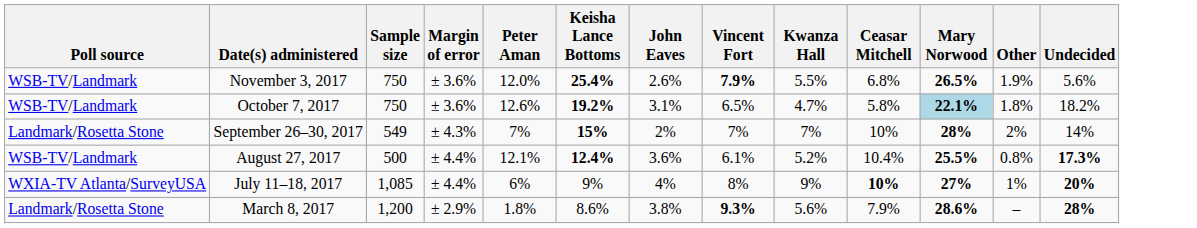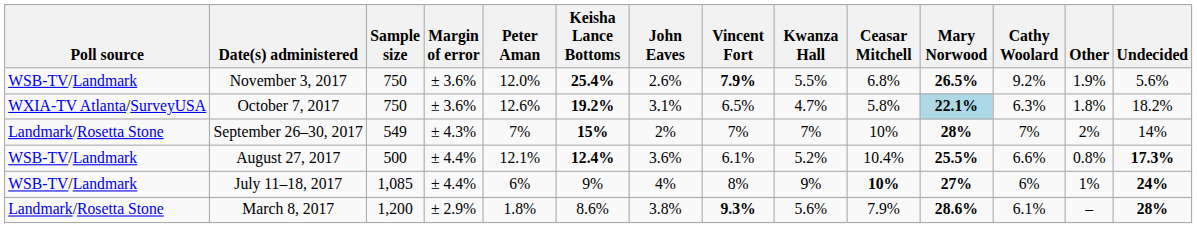 <table class="wikitable" style="font-size:90%;text-align:center;">
 <tr valign=bottom>
 <th>Poll source</th>
 <th>Date(s) administered</th>
 <th>Sample<br>size</th>
 <th>Margin<br>of error</th>
 <th style="width:60px;">Peter<br>Aman</th>
 <th style="width:60px;">Keisha<br>Lance<br>Bottoms</th>
 <th style="width:60px;">John<br>Eaves</th>
 <th style="width:60px;">Vincent<br>Fort</th>
 <th style="width:60px;">Kwanza<br>Hall</th>
 <th style="width:60px;">Ceasar<br>Mitchell</th>
 <th style="width:60px;">Mary<br>Norwood</th>
+<th style="width:60px;">Cathy<br>Woolard</th>
 <th>Other</th>
 <th>Undecided</th>
 </tr>
 <tr>
 <td style="text-align:left;"><a href='#'>WSB-TV</a>/<a href='#'>Landmark</a></td>
 <td align=center>November 3, 2017</td>
 <td align=center>750</td>
 <td align=center>± 3.6%</td>
 <td align=center>12.0%</td>
 <td><strong>25.4%</strong></td>
 <td align=center>2.6%</td>
 <td align=center><strong>7.9%</strong></td>
 <td align=center>5.5%</td>
 <td align=center>6.8%</td>
 <td><strong>26.5%</strong></td>
+<td align=center>9.2%</td>
 <td align=center>1.9%</td>
 <td align=center>5.6%</td>
 </tr>
 <tr>
-<td style="text-align:left;"><a href='#'>WSB-TV</a>/<a href='#'>Landmark</a></td>
+<td style="text-align:left;"><a href='#'>WXIA-TV Atlanta</a>/<a href='#'>SurveyUSA</a></td>
 <td align=center>October 7, 2017</td>
 <td align=center>750</td>
 <td align=center>± 3.6%</td>
 <td align=center>12.6%</td>
 <td><strong>19.2%</strong></td>
 <td align=center>3.1%</td>
 <td align=center>6.5%</td>
 <td align=center>4.7%</td>
 <td align=center>5.8%</td>
 <td style="background: lightblue;"><strong>22.1%</strong></td>
+<td align=center>6.3%</td>
 <td align=center>1.8%</td>
 <td align=center>18.2%</td>
 </tr>
 <tr>
 <td style="text-align:left;"><a href='#'>Landmark</a>/<a href='#'>Rosetta Stone</a></td>
 <td align=center>September 26–30, 2017</td>
 <td align=center>549</td>
 <td align=center>± 4.3%</td>
 <td align=center>7%</td>
 <td><strong>15%</strong></td>
 <td align=center>2%</td>
 <td align=center>7%</td>
 <td align=center>7%</td>
 <td align=center>10%</td>
 <td> <strong>28%</strong></td>
+<td align=center>7%</td>
 <td align=center>2%</td>
 <td align=center>14%</td>
 </tr>
 <tr>
 <td style="text-align:left;"><a href='#'>WSB-TV</a>/<a href='#'>Landmark</a></td>
 <td align=center>August 27, 2017</td>
 <td align=center>500</td>
 <td align=center>± 4.4%</td>
 <td align=center>12.1%</td>
 <td><strong>12.4%</strong></td>
 <td align=center>3.6%</td>
 <td align=center>6.1%</td>
 <td align=center>5.2%</td>
 <td align=center>10.4%</td>
 <td><strong>25.5%</strong></td>
+<td align=center>6.6%</td>
 <td align=center>0.8%</td>
 <td><strong>17.3%</strong></td>
 </tr>
 <tr>
-<td style="text-align:left;"><a href='#'>WXIA-TV Atlanta</a>/<a href='#'>SurveyUSA</a></td>
+<td style="text-align:left;"><a href='#'>WSB-TV</a>/<a href='#'>Landmark</a></td>
 <td align=center>July 11–18, 2017</td>
 <td align=center>1,085</td>
 <td align=center>± 4.4%</td>
 <td align=center>6%</td>
 <td align=center>9%</td>
 <td align=center>4%</td>
 <td align=center>8%</td>
 <td align=center>9%</td>
 <td><strong>10%</strong></td>
 <td><strong>27%</strong></td>
+<td align=center>6%</td>
 <td align=center>1%</td>
-<td><strong>20%</strong></td>
+<td><strong>24%</strong></td>
 </tr>
 <tr>
 <td style="text-align:left;"><a href='#'>Landmark</a>/<a href='#'>Rosetta Stone</a></td>
 <td align=center>March 8, 2017</td>
 <td align=center>1,200</td>
 <td align=center>± 2.9%</td>
 <td align=center>1.8%</td>
 <td align=center>8.6%</td>
 <td align=center>3.8%</td>
 <td><strong>9.3%</strong></td>
 <td align=center>5.6%</td>
 <td align=center>7.9%</td>
 <td><strong>28.6%</strong></td>
+<td align=center>6.1%</td>
 <td align=center>–</td>
 <td><strong>28%</strong></td>
 </tr>
 </table>
